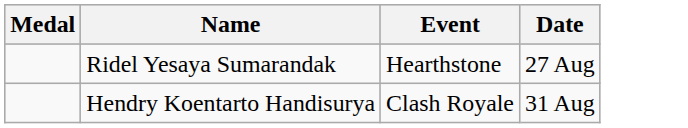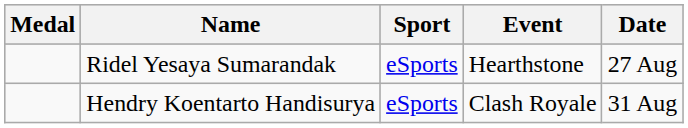 <table class="wikitable sortable"  style="font-size:95%">
 <tr>
 <th>Medal</th>
 <th>Name</th>
+<th>Sport</th>
 <th>Event</th>
 <th>Date</th>
 </tr>
 <tr>
 <td></td>
 <td>Ridel Yesaya Sumarandak</td>
+<td><a href='#'>eSports</a></td>
 <td>Hearthstone</td>
 <td>27 Aug</td>
 </tr>
 <tr>
 <td></td>
 <td>Hendry Koentarto Handisurya</td>
+<td><a href='#'>eSports</a></td>
 <td>Clash Royale</td>
 <td>31 Aug</td>
 </tr>
 </table>
